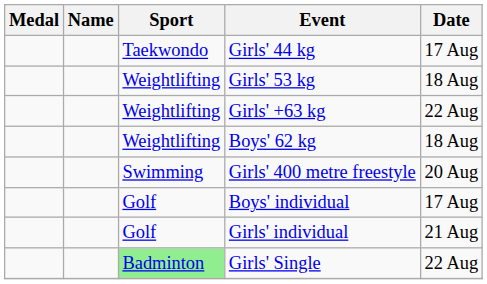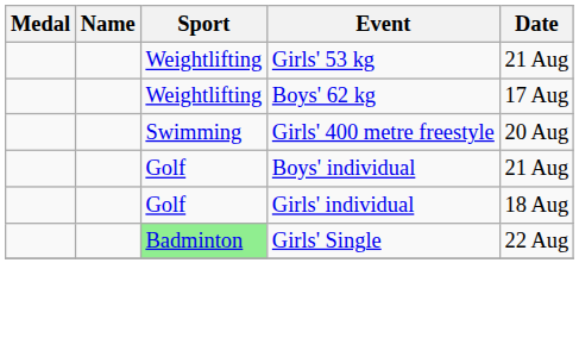 <table class="wikitable sortable" style="font-size:90%">
 <tr>
 <th>Medal</th>
 <th>Name</th>
 <th>Sport</th>
 <th>Event</th>
 <th>Date</th>
 </tr>
 <tr>
 <td></td>
 <td></td>
-<td><a href='#'>Taekwondo</a></td>
-<td><a href='#'>Girls' 44 kg</a></td>
-<td>17 Aug</td>
-</tr>
-<tr>
-<td></td>
-<td></td>
 <td><a href='#'>Weightlifting</a></td>
 <td><a href='#'>Girls' 53 kg</a></td>
-<td>18 Aug</td>
-</tr>
-<tr>
-<td></td>
-<td></td>
-<td><a href='#'>Weightlifting</a></td>
-<td><a href='#'>Girls' +63 kg</a></td>
-<td>22 Aug</td>
+<td>21 Aug</td>
 </tr>
 <tr>
 <td></td>
 <td></td>
 <td><a href='#'>Weightlifting</a></td>
 <td><a href='#'>Boys' 62 kg</a></td>
-<td>18 Aug</td>
+<td>17 Aug</td>
 </tr>
 <tr>
 <td></td>
 <td></td>
 <td><a href='#'>Swimming</a></td>
 <td><a href='#'>Girls' 400 metre freestyle</a></td>
 <td>20 Aug</td>
 </tr>
 <tr>
 <td></td>
 <td></td>
 <td><a href='#'>Golf</a></td>
 <td><a href='#'>Boys' individual</a></td>
-<td>17 Aug</td>
+<td>21 Aug</td>
 </tr>
 <tr>
 <td></td>
 <td></td>
 <td><a href='#'>Golf</a></td>
 <td><a href='#'>Girls' individual</a></td>
-<td>21 Aug</td>
+<td>18 Aug</td>
 </tr>
 <tr>
 <td></td>
 <td></td>
 <td style="background: lightgreen;"><a href='#'>Badminton</a></td>
 <td><a href='#'>Girls' Single</a></td>
 <td>22 Aug</td>
 </tr>
 <tr>
 </tr>
 </table>
